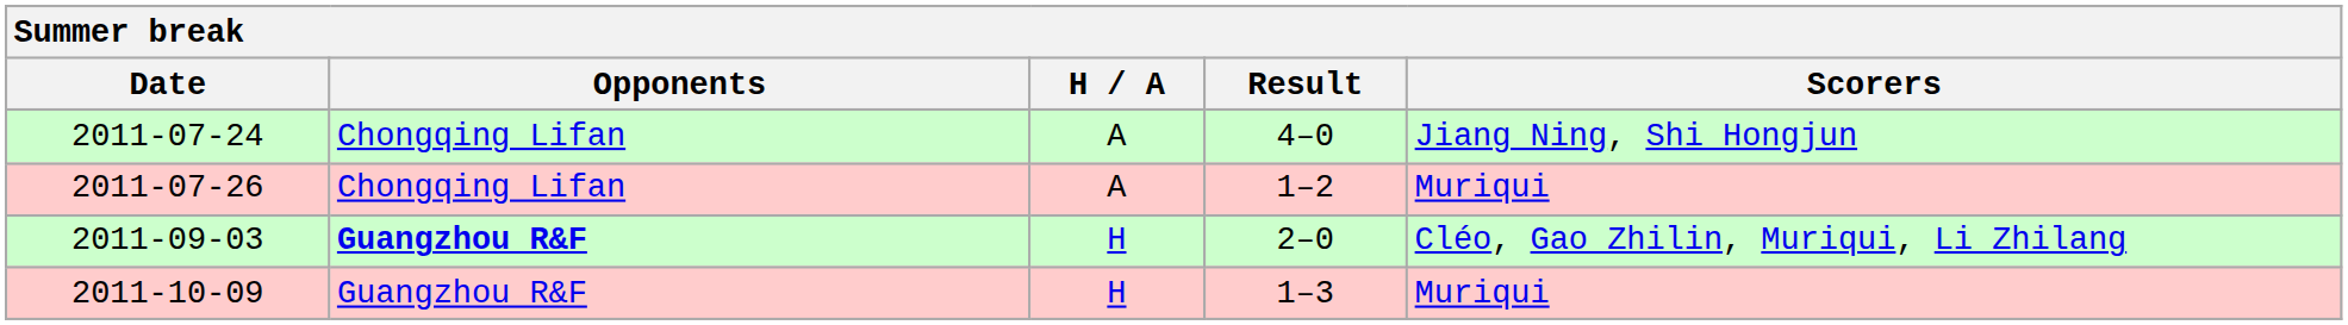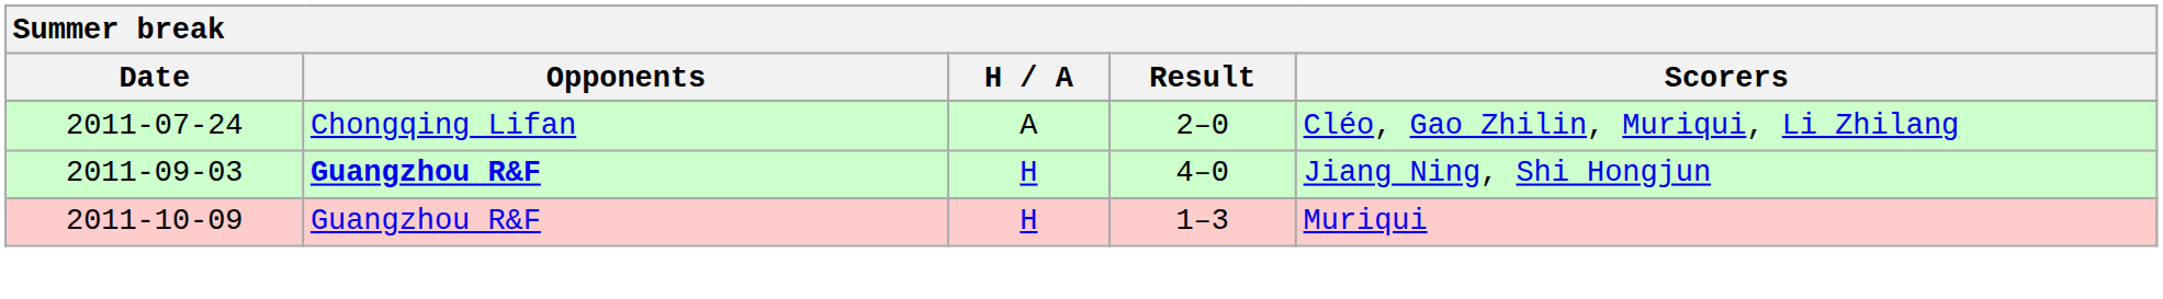 <table class="wikitable collapsible collapsed" style="width:75%; text-align:center">
 <tr>
 <th colspan="5" style="text-align:left;">Summer break</th>
 </tr>
 <tr>
 <th>Date</th>
 <th width=30%>Opponents</th>
 <th>H / A</th>
 <th>Result</th>
 <th width=40%>Scorers</th>
 </tr>
 <tr bgcolor="#ccffcc">
 <td>2011-07-24</td>
 <td align=left> <a href='#'>Chongqing Lifan</a></td>
 <td>A</td>
-<td>4–0</td>
-<td align=left><a href='#'>Jiang Ning</a>, <a href='#'>Shi Hongjun</a></td>
-</tr>
-<tr bgcolor="#ffcccc">
-<td>2011-07-26</td>
-<td align=left> <a href='#'>Chongqing Lifan</a></td>
-<td>A</td>
-<td>1–2</td>
-<td align=left><a href='#'>Muriqui</a></td>
+<td>2–0</td>
+<td align=left><a href='#'>Cléo</a>, <a href='#'>Gao Zhilin</a>, <a href='#'>Muriqui</a>, <a href='#'>Li Zhilang</a></td>
 </tr>
 <tr bgcolor="#ccffcc">
 <td>2011-09-03</td>
 <td align=left><strong> <a href='#'>Guangzhou R&F</a></strong></td>
 <td><a href='#'>H</a></td>
-<td>2–0</td>
-<td align=left><a href='#'>Cléo</a>, <a href='#'>Gao Zhilin</a>, <a href='#'>Muriqui</a>, <a href='#'>Li Zhilang</a></td>
+<td>4–0</td>
+<td align=left><a href='#'>Jiang Ning</a>, <a href='#'>Shi Hongjun</a></td>
 </tr>
 <tr bgcolor="#ffcccc">
 <td>2011-10-09</td>
 <td align=left> <a href='#'>Guangzhou R&F</a></td>
 <td><a href='#'>H</a></td>
 <td>1–3</td>
 <td align=left><a href='#'>Muriqui</a></td>
 </tr>
 </table>
